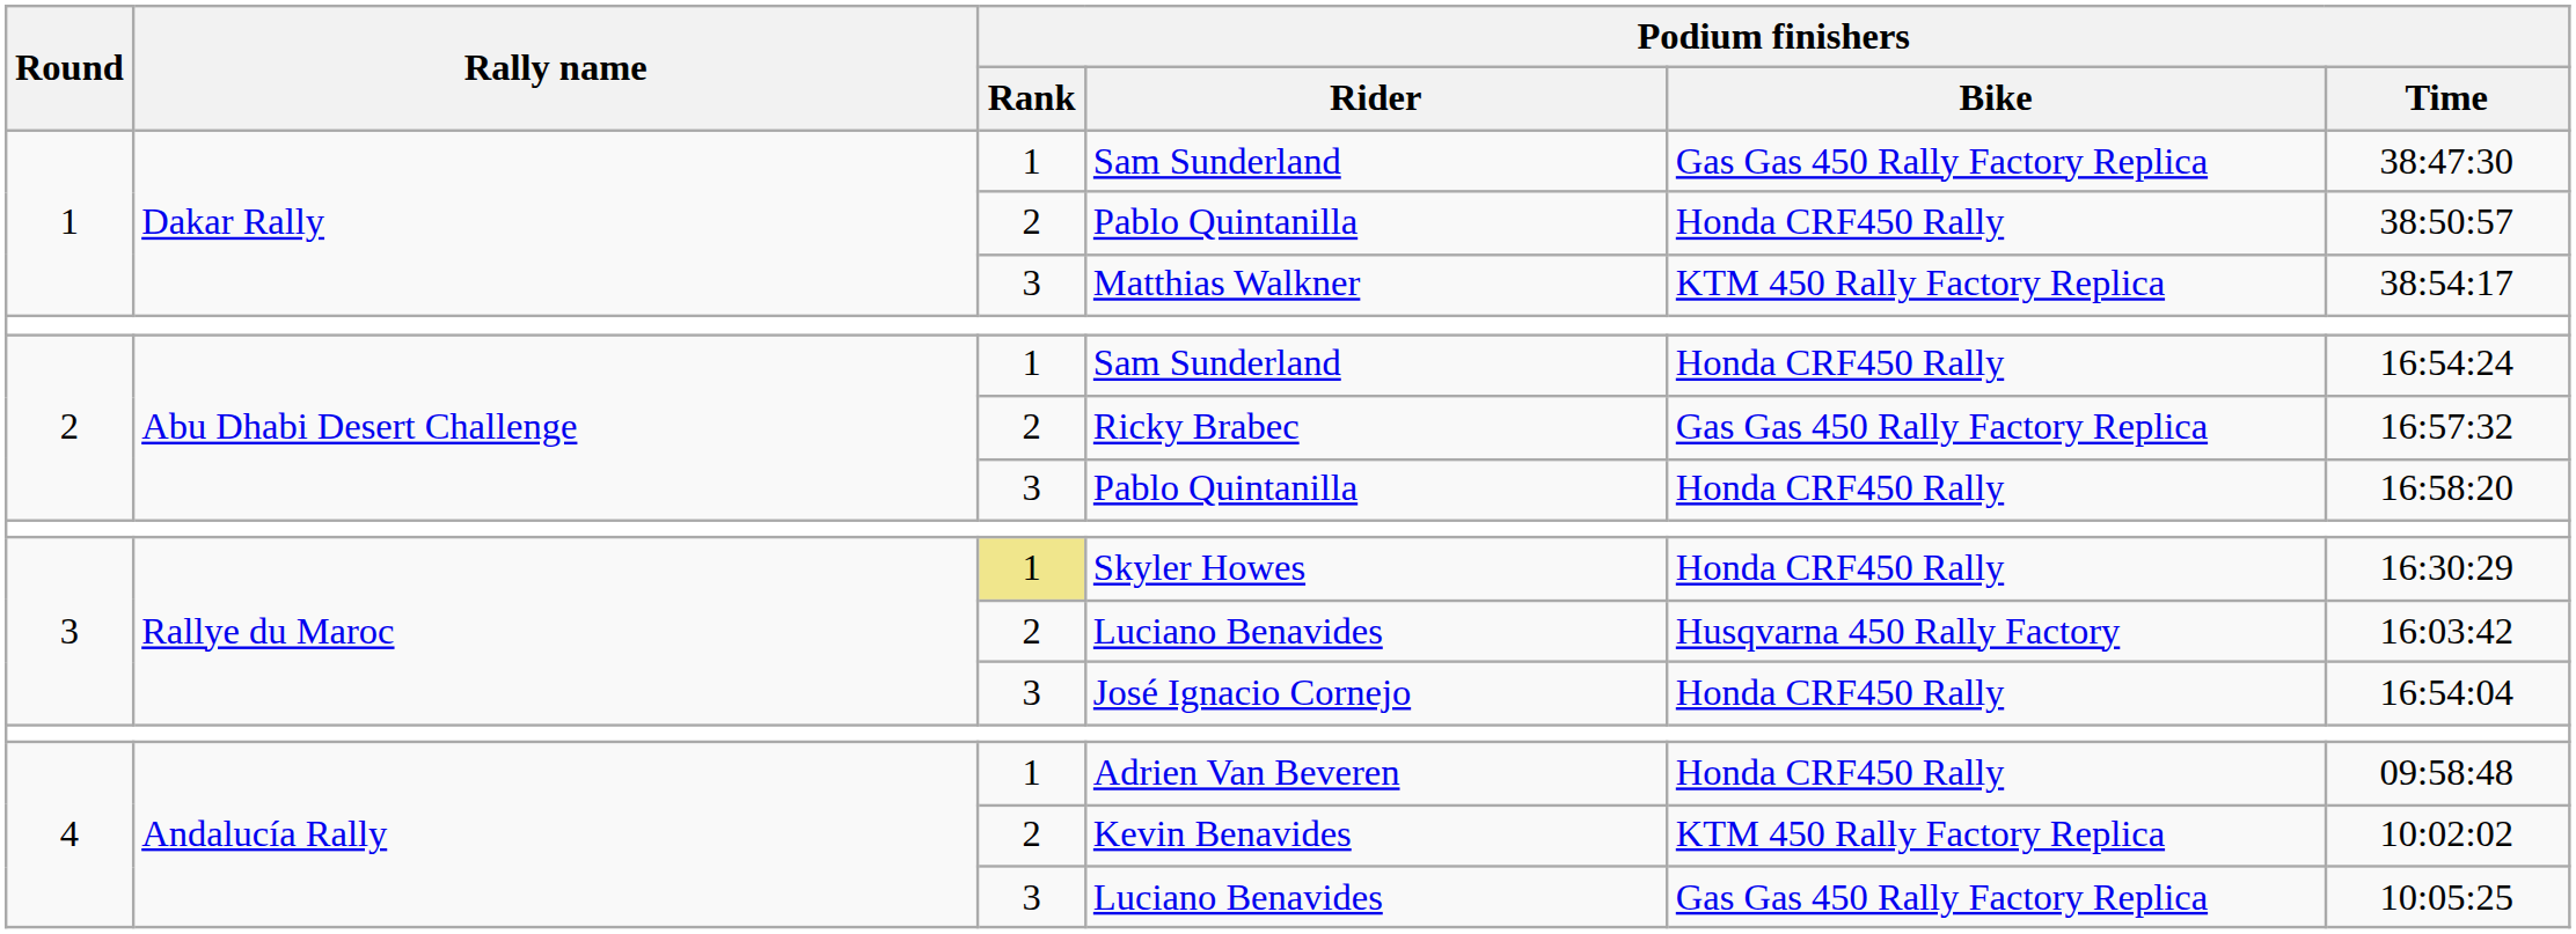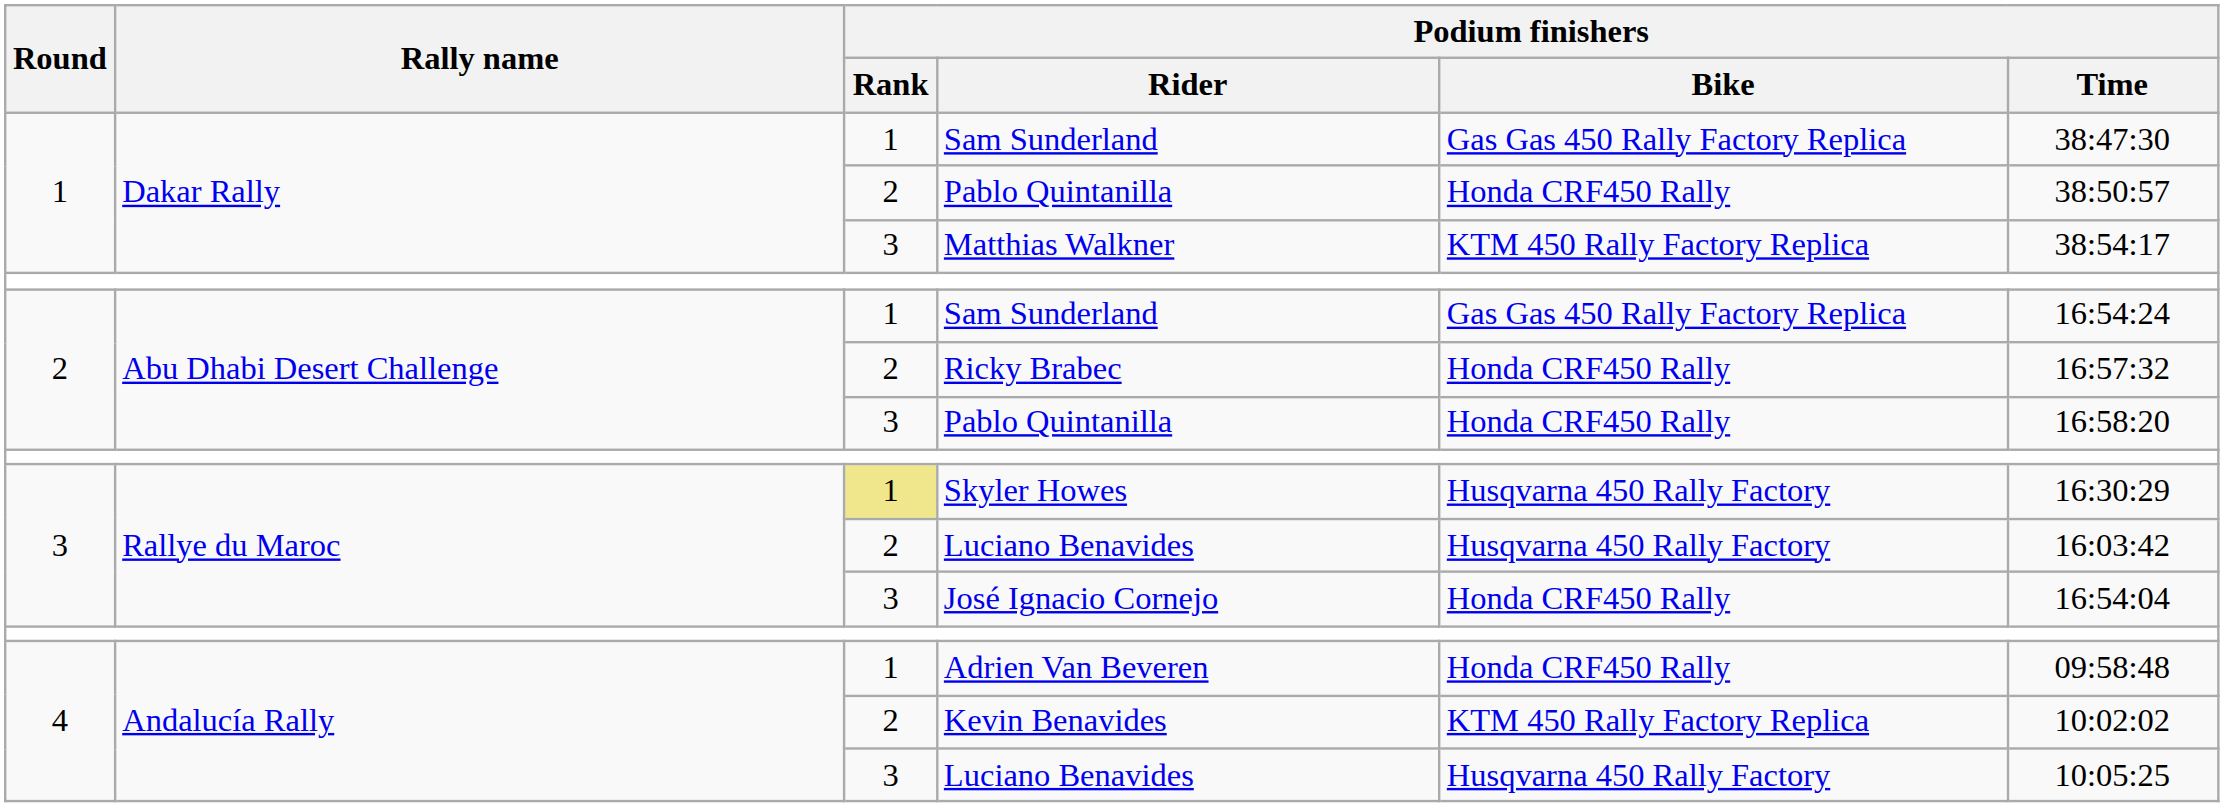 <table class="wikitable" style="font-size:85%;">
 <tr>
 <th rowspan=2>Round</th>
 <th style="width:22em" rowspan=2>Rally name</th>
 <th colspan=4>Podium finishers</th>
 </tr>
 <tr>
 <th>Rank</th>
 <th style="width:15em">Rider</th>
 <th style="width:17em">Bike</th>
 <th style="width:6em">Time</th>
 </tr>
 <tr>
 <td rowspan=3 align=center>1</td>
 <td rowspan=3> <a href='#'>Dakar Rally</a></td>
 <td align=center>1</td>
 <td> <a href='#'>Sam Sunderland</a></td>
 <td><a href='#'>Gas Gas 450 Rally Factory Replica</a></td>
 <td align=center>38:47:30</td>
 </tr>
 <tr>
 <td align=center>2</td>
 <td> <a href='#'>Pablo Quintanilla</a></td>
 <td><a href='#'>Honda CRF450 Rally</a></td>
 <td align=center>38:50:57</td>
 </tr>
 <tr>
 <td align=center>3</td>
 <td> <a href='#'>Matthias Walkner</a></td>
 <td><a href='#'>KTM 450 Rally Factory Replica</a></td>
 <td align=center>38:54:17</td>
 </tr>
 <tr style="background:white;">
 <td colspan=6></td>
 </tr>
 <tr>
 <td rowspan=3 align=center>2</td>
 <td rowspan=3> <a href='#'>Abu Dhabi Desert Challenge</a></td>
 <td align=center>1</td>
 <td> <a href='#'>Sam Sunderland</a></td>
-<td><a href='#'>Honda CRF450 Rally</a></td>
+<td><a href='#'>Gas Gas 450 Rally Factory Replica</a></td>
 <td align=center>16:54:24</td>
 </tr>
 <tr>
 <td align=center>2</td>
 <td> <a href='#'>Ricky Brabec</a></td>
-<td><a href='#'>Gas Gas 450 Rally Factory Replica</a></td>
+<td><a href='#'>Honda CRF450 Rally</a></td>
 <td align=center>16:57:32</td>
 </tr>
 <tr>
 <td align=center>3</td>
 <td> <a href='#'>Pablo Quintanilla</a></td>
 <td><a href='#'>Honda CRF450 Rally</a></td>
 <td align=center>16:58:20</td>
 </tr>
 <tr style="background:white;">
 <td colspan=6></td>
 </tr>
 <tr>
 <td rowspan=3 align=center>3</td>
 <td rowspan=3> <a href='#'>Rallye du Maroc</a></td>
 <td align=center style="background: khaki;">1</td>
 <td> <a href='#'>Skyler Howes</a></td>
-<td><a href='#'>Honda CRF450 Rally</a></td>
+<td><a href='#'>Husqvarna 450 Rally Factory</a></td>
 <td align=center>16:30:29</td>
 </tr>
 <tr>
 <td align=center>2</td>
 <td> <a href='#'>Luciano Benavides</a></td>
 <td><a href='#'>Husqvarna 450 Rally Factory</a></td>
 <td align=center>16:03:42</td>
 </tr>
 <tr>
 <td align=center>3</td>
 <td> <a href='#'>José Ignacio Cornejo</a></td>
 <td><a href='#'>Honda CRF450 Rally</a></td>
 <td align=center>16:54:04</td>
 </tr>
 <tr style="background:white;">
 <td colspan=6></td>
 </tr>
 <tr>
 <td rowspan="3" align="center">4</td>
 <td rowspan="3"> <a href='#'>Andalucía Rally</a></td>
 <td align=center>1</td>
 <td> <a href='#'>Adrien Van Beveren</a></td>
 <td><a href='#'>Honda CRF450 Rally</a></td>
 <td align=center>09:58:48</td>
 </tr>
 <tr>
 <td align=center>2</td>
 <td> <a href='#'>Kevin Benavides</a></td>
 <td><a href='#'>KTM 450 Rally Factory Replica</a></td>
 <td align=center>10:02:02</td>
 </tr>
 <tr>
 <td align=center>3</td>
 <td> <a href='#'>Luciano Benavides</a></td>
-<td><a href='#'>Gas Gas 450 Rally Factory Replica</a></td>
+<td><a href='#'>Husqvarna 450 Rally Factory</a></td>
 <td align=center>10:05:25</td>
 </tr>
 </table>
